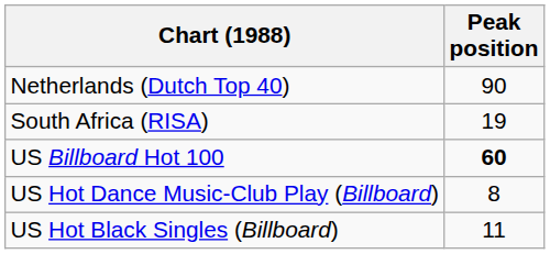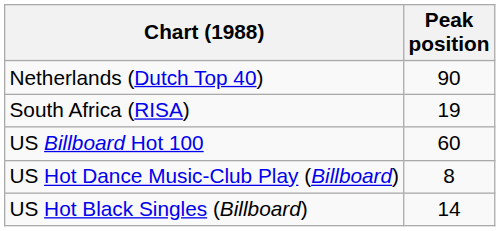 <table class="wikitable sortable">
 <tr>
 <th>Chart (1988)</th>
 <th>Peak<br>position</th>
 </tr>
 <tr>
 <td>Netherlands (<a href='#'>Dutch Top 40</a>)</td>
 <td align="center">90</td>
 </tr>
 <tr>
 <td align="left">South Africa (<a href='#'>RISA</a>)</td>
 <td align="center">19</td>
 </tr>
 <tr>
 <td>US <a href='#'><em>Billboard</em> Hot 100</a></td>
-<td align="center"><strong>60</strong></td>
+<td align="center">60</td>
 </tr>
 <tr>
 <td>US <a href='#'>Hot Dance Music-Club Play</a> (<a href='#'><em>Billboard</em></a>)</td>
 <td align="center">8</td>
 </tr>
 <tr>
 <td>US <a href='#'>Hot Black Singles</a> (<em>Billboard</em>)</td>
-<td align="center">11</td>
+<td align="center">14</td>
 </tr>
 </table>
